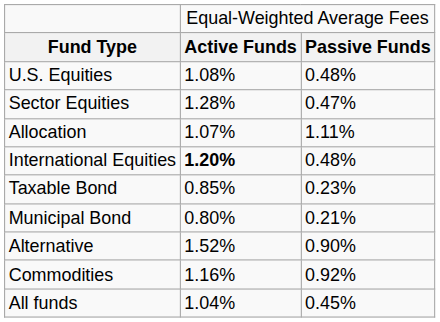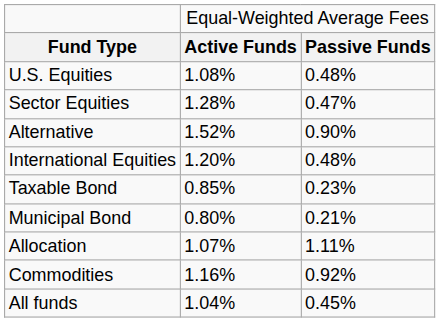 <table class="wikitable sortable">
 <tr>
 <td></td>
 <td colspan=2 align=center>Equal-Weighted Average Fees</td>
 </tr>
 <tr>
 <th scope="col">Fund Type</th>
 <th scope="col">Active Funds</th>
 <th scope="col">Passive Funds</th>
 </tr>
 <tr>
 <td>U.S. Equities</td>
 <td>1.08%</td>
 <td>0.48%</td>
 </tr>
 <tr>
 <td>Sector Equities</td>
 <td>1.28%</td>
 <td>0.47%</td>
 </tr>
 <tr>
-<td>Allocation</td>
-<td>1.07%</td>
-<td>1.11%</td>
+<td>Alternative</td>
+<td>1.52%</td>
+<td>0.90%</td>
 </tr>
 <tr>
 <td>International Equities</td>
-<td><strong>1.20%</strong></td>
+<td>1.20%</td>
 <td>0.48%</td>
 </tr>
 <tr>
 <td>Taxable Bond</td>
 <td>0.85%</td>
 <td>0.23%</td>
 </tr>
 <tr>
 <td>Municipal Bond</td>
 <td>0.80%</td>
 <td>0.21%</td>
 </tr>
 <tr>
-<td>Alternative</td>
-<td>1.52%</td>
-<td>0.90%</td>
+<td>Allocation</td>
+<td>1.07%</td>
+<td>1.11%</td>
 </tr>
 <tr>
 <td>Commodities</td>
 <td>1.16%</td>
 <td>0.92%</td>
 </tr>
 <tr>
 <td>All funds</td>
 <td>1.04%</td>
 <td>0.45%</td>
 </tr>
 </table>
